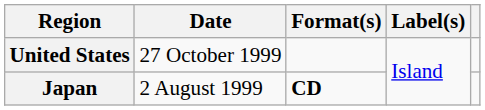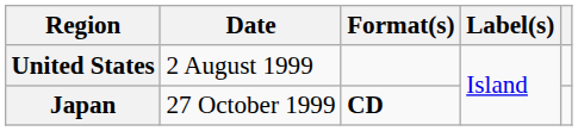 <table class="wikitable plainrowheaders">
 <tr>
 <th scope="col">Region</th>
 <th scope="col">Date</th>
 <th scope="col">Format(s)</th>
 <th scope="col">Label(s)</th>
 <th scope="col"></th>
 </tr>
 <tr>
 <th scope="row">United States</th>
-<td>27 October 1999</td>
+<td>2 August 1999</td>
 <td></td>
 <td rowspan="2"><a href='#'>Island</a></td>
 <td></td>
 </tr>
 <tr>
 <th scope="row">Japan</th>
-<td>2 August 1999</td>
+<td>27 October 1999</td>
 <td><strong>CD</strong></td>
 <td></td>
 </tr>
 </table>
